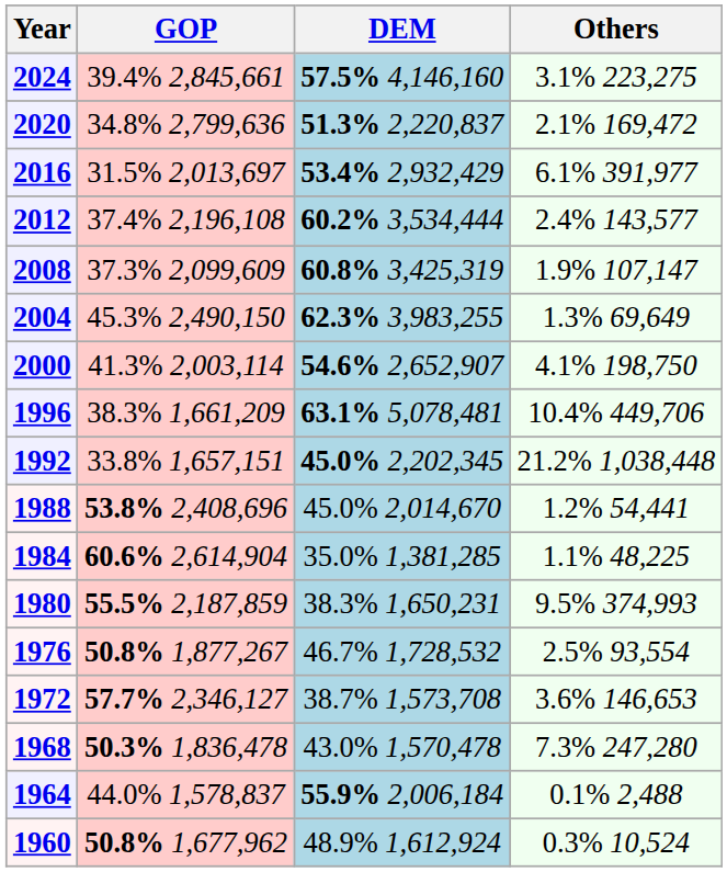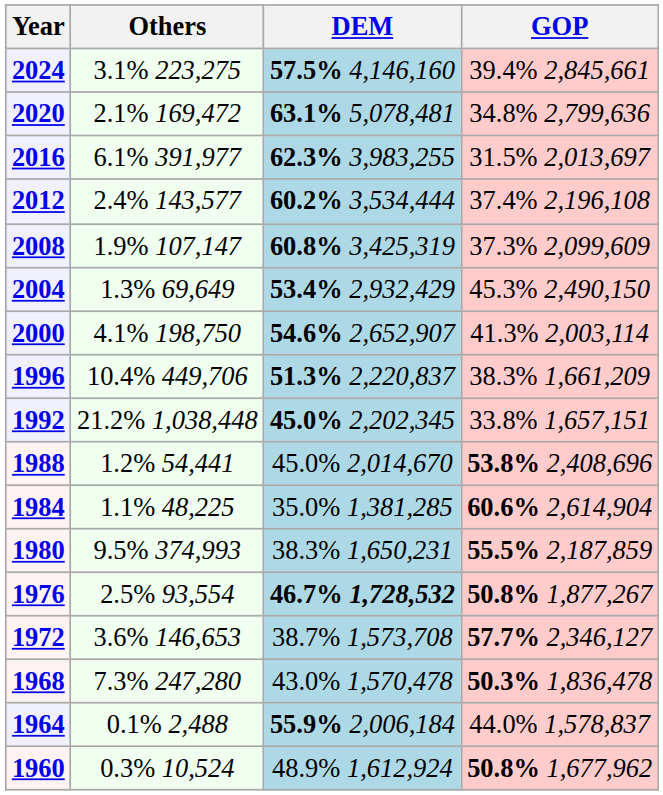 <table class="wikitable" class="toccolours" style="float:right; margin:1em 0 1em 1em; font-size:95%;">
 <tr>
 <th>Year</th>
+<th>Others</th>
+<th><a href='#'>DEM</a></th>
 <th><a href='#'>GOP</a></th>
-<th><a href='#'>DEM</a></th>
-<th>Others</th>
 </tr>
 <tr>
 <td style="text-align:center; background:#f0f0ff;"><strong><a href='#'>2024</a></strong></td>
+<td style="text-align:center; background:honeyDew;">3.1% <em>223,275</em></td>
+<td style="text-align:center; background:#ADD8E6;"><strong>57.5%</strong> <em>4,146,160</em></td>
 <td style="text-align:center; background:#ffcccb;">39.4% <em>2,845,661</em></td>
-<td style="text-align:center; background:#ADD8E6;"><strong>57.5%</strong> <em>4,146,160</em></td>
-<td style="text-align:center; background:honeyDew;">3.1% <em>223,275</em></td>
 </tr>
 <tr>
 <td style="text-align:center; background:#f0f0ff;"><strong><a href='#'>2020</a></strong></td>
+<td style="text-align:center; background:honeyDew;">2.1% <em>169,472</em></td>
+<td style="text-align:center; background:#ADD8E6;"><strong>63.1%</strong> <em>5,078,481</em></td>
 <td style="text-align:center; background:#ffcccb;">34.8% <em>2,799,636</em></td>
-<td style="text-align:center; background:#ADD8E6;"><strong>51.3%</strong> <em>2,220,837</em></td>
-<td style="text-align:center; background:honeyDew;">2.1% <em>169,472</em></td>
 </tr>
 <tr>
 <td style="text-align:center; background:#f0f0ff;"><strong><a href='#'>2016</a></strong></td>
+<td style="text-align:center; background:honeyDew;">6.1% <em>391,977</em></td>
+<td style="text-align:center; background:#ADD8E6;"><strong>62.3%</strong> <em>3,983,255</em></td>
 <td style="text-align:center; background:#ffcccb;">31.5% <em>2,013,697</em></td>
-<td style="text-align:center; background:#ADD8E6;"><strong>53.4%</strong> <em>2,932,429</em></td>
-<td style="text-align:center; background:honeyDew;">6.1% <em>391,977</em></td>
 </tr>
 <tr>
 <td style="text-align:center; background:#f0f0ff;"><strong><a href='#'>2012</a></strong></td>
+<td style="text-align:center; background:honeyDew;">2.4% <em>143,577</em></td>
+<td style="text-align:center; background:#ADD8E6;"><strong>60.2%</strong> <em>3,534,444</em></td>
 <td style="text-align:center; background:#ffcccb;">37.4% <em>2,196,108</em></td>
-<td style="text-align:center; background:#ADD8E6;"><strong>60.2%</strong> <em>3,534,444</em></td>
-<td style="text-align:center; background:honeyDew;">2.4% <em>143,577</em></td>
 </tr>
 <tr>
 <td style="text-align:center; background:#f0f0ff;"><strong><a href='#'>2008</a></strong></td>
+<td style="text-align:center; background:honeyDew;">1.9% <em>107,147</em></td>
+<td style="text-align:center; background:#ADD8E6;"><strong>60.8%</strong> <em>3,425,319</em></td>
 <td style="text-align:center; background:#ffcccb;">37.3% <em>2,099,609</em></td>
-<td style="text-align:center; background:#ADD8E6;"><strong>60.8%</strong> <em>3,425,319</em></td>
-<td style="text-align:center; background:honeyDew;">1.9% <em>107,147</em></td>
 </tr>
 <tr>
 <td style="text-align:center; background:#f0f0ff;"><strong><a href='#'>2004</a></strong></td>
+<td style="text-align:center; background:honeyDew;">1.3% <em>69,649</em></td>
+<td style="text-align:center; background:#ADD8E6;"><strong>53.4%</strong> <em>2,932,429</em></td>
 <td style="text-align:center; background:#ffcccb;">45.3% <em>2,490,150</em></td>
-<td style="text-align:center; background:#ADD8E6;"><strong>62.3%</strong> <em>3,983,255</em></td>
-<td style="text-align:center; background:honeyDew;">1.3% <em>69,649</em></td>
 </tr>
 <tr>
 <td style="text-align:center; background:#f0f0ff;"><strong><a href='#'>2000</a></strong></td>
+<td style="text-align:center; background:honeyDew;">4.1% <em>198,750</em></td>
+<td style="text-align:center; background:#ADD8E6;"><strong>54.6%</strong> <em>2,652,907</em></td>
 <td style="text-align:center; background:#ffcccb;">41.3% <em>2,003,114</em></td>
-<td style="text-align:center; background:#ADD8E6;"><strong>54.6%</strong> <em>2,652,907</em></td>
-<td style="text-align:center; background:honeyDew;">4.1% <em>198,750</em></td>
 </tr>
 <tr>
 <td style="text-align:center; background:#f0f0ff;"><strong><a href='#'>1996</a></strong></td>
+<td style="text-align:center; background:honeyDew;">10.4% <em>449,706</em></td>
+<td style="text-align:center; background:#ADD8E6;"><strong>51.3%</strong> <em>2,220,837</em></td>
 <td style="text-align:center; background:#ffcccb;">38.3% <em>1,661,209</em></td>
-<td style="text-align:center; background:#ADD8E6;"><strong>63.1%</strong> <em>5,078,481</em></td>
-<td style="text-align:center; background:honeyDew;">10.4% <em>449,706</em></td>
 </tr>
 <tr>
 <td style="text-align:center; background:#f0f0ff;"><strong><a href='#'>1992</a></strong></td>
+<td style="text-align:center; background:honeyDew;">21.2% <em>1,038,448</em></td>
+<td style="text-align:center; background:#ADD8E6;"><strong>45.0%</strong> <em>2,202,345</em></td>
 <td style="text-align:center; background:#ffcccb;">33.8% <em>1,657,151</em></td>
-<td style="text-align:center; background:#ADD8E6;"><strong>45.0%</strong> <em>2,202,345</em></td>
-<td style="text-align:center; background:honeyDew;">21.2% <em>1,038,448</em></td>
 </tr>
 <tr>
 <td style="text-align:center; background:#fff3f3;"><strong><a href='#'>1988</a></strong></td>
+<td style="text-align:center; background:honeyDew;">1.2% <em>54,441</em></td>
+<td style="text-align:center; background:#ADD8E6;">45.0% <em>2,014,670</em></td>
 <td style="text-align:center; background:#ffcccb;"><strong>53.8%</strong> <em>2,408,696</em></td>
-<td style="text-align:center; background:#ADD8E6;">45.0% <em>2,014,670</em></td>
-<td style="text-align:center; background:honeyDew;">1.2% <em>54,441</em></td>
 </tr>
 <tr>
 <td style="text-align:center; background:#fff3f3;"><strong><a href='#'>1984</a></strong></td>
+<td style="text-align:center; background:honeyDew;">1.1% <em>48,225</em></td>
+<td style="text-align:center; background:#ADD8E6;">35.0% <em>1,381,285</em></td>
 <td style="text-align:center; background:#ffcccb;"><strong>60.6%</strong> <em>2,614,904</em></td>
-<td style="text-align:center; background:#ADD8E6;">35.0% <em>1,381,285</em></td>
-<td style="text-align:center; background:honeyDew;">1.1% <em>48,225</em></td>
 </tr>
 <tr>
 <td style="text-align:center; background:#fff3f3;"><strong><a href='#'>1980</a></strong></td>
+<td style="text-align:center; background:honeyDew;">9.5% <em>374,993</em></td>
+<td style="text-align:center; background:#ADD8E6;">38.3% <em>1,650,231</em></td>
 <td style="text-align:center; background:#ffcccb;"><strong>55.5%</strong> <em>2,187,859</em></td>
-<td style="text-align:center; background:#ADD8E6;">38.3% <em>1,650,231</em></td>
-<td style="text-align:center; background:honeyDew;">9.5% <em>374,993</em></td>
 </tr>
 <tr>
 <td style="text-align:center; background:#fff3f3;"><strong><a href='#'>1976</a></strong></td>
+<td style="text-align:center; background:honeyDew;">2.5% <em>93,554</em></td>
+<td style="text-align:center; background:#ADD8E6;"><strong>46.7% <em>1,728,532</em></strong></td>
 <td style="text-align:center; background:#ffcccb;"><strong>50.8%</strong> <em>1,877,267</em></td>
-<td style="text-align:center; background:#ADD8E6;">46.7% <em>1,728,532</em></td>
-<td style="text-align:center; background:honeyDew;">2.5% <em>93,554</em></td>
 </tr>
 <tr>
 <td style="text-align:center; background:#fff3f3;"><strong><a href='#'>1972</a></strong></td>
+<td style="text-align:center; background:honeyDew;">3.6% <em>146,653</em></td>
+<td style="text-align:center; background:#ADD8E6;">38.7% <em>1,573,708</em></td>
 <td style="text-align:center; background:#ffcccb;"><strong>57.7%</strong> <em>2,346,127</em></td>
-<td style="text-align:center; background:#ADD8E6;">38.7% <em>1,573,708</em></td>
-<td style="text-align:center; background:honeyDew;">3.6% <em>146,653</em></td>
 </tr>
 <tr>
 <td style="text-align:center; background:#fff3f3;"><strong><a href='#'>1968</a></strong></td>
+<td style="text-align:center; background:honeyDew;">7.3% <em>247,280</em></td>
+<td style="text-align:center; background:#ADD8E6;">43.0% <em>1,570,478</em></td>
 <td style="text-align:center; background:#ffcccb;"><strong>50.3%</strong> <em>1,836,478</em></td>
-<td style="text-align:center; background:#ADD8E6;">43.0% <em>1,570,478</em></td>
-<td style="text-align:center; background:honeyDew;">7.3% <em>247,280</em></td>
 </tr>
 <tr>
 <td style="text-align:center; background:#f0f0ff;"><strong><a href='#'>1964</a></strong></td>
+<td style="text-align:center; background:honeyDew;">0.1% <em>2,488</em></td>
+<td style="text-align:center; background:#ADD8E6;"><strong>55.9%</strong> <em>2,006,184</em></td>
 <td style="text-align:center; background:#ffcccb;">44.0% <em>1,578,837</em></td>
-<td style="text-align:center; background:#ADD8E6;"><strong>55.9%</strong> <em>2,006,184</em></td>
-<td style="text-align:center; background:honeyDew;">0.1% <em>2,488</em></td>
 </tr>
 <tr>
 <td style="text-align:center; background:#fff3f3;"><strong><a href='#'>1960</a></strong></td>
+<td style="text-align:center; background:honeyDew;">0.3% <em>10,524</em></td>
+<td style="text-align:center; background:#ADD8E6;">48.9% <em>1,612,924</em></td>
 <td style="text-align:center; background:#ffcccb;"><strong>50.8%</strong> <em>1,677,962</em></td>
-<td style="text-align:center; background:#ADD8E6;">48.9% <em>1,612,924</em></td>
-<td style="text-align:center; background:honeyDew;">0.3% <em>10,524</em></td>
 </tr>
 </table>
